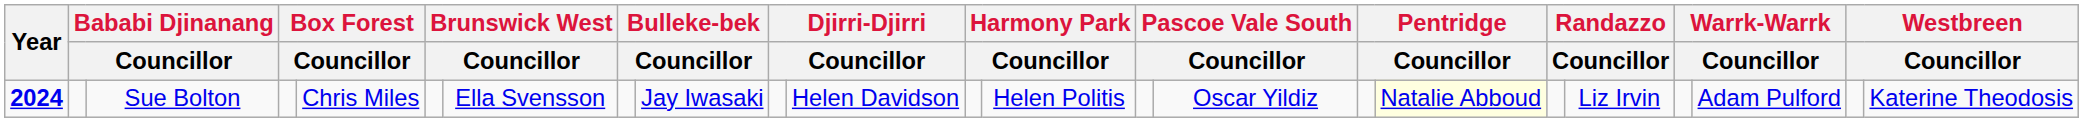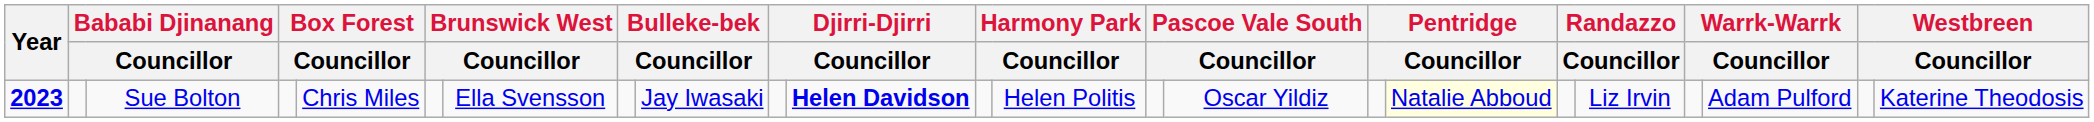 <table class="wikitable">
 <tr>
 <th rowspan="2">Year</th>
 <th style="color:crimson"; colspan="2">Bababi Djinanang</th>
 <th style="color:crimson"; colspan="2">Box Forest</th>
 <th style="color:crimson"; colspan="2">Brunswick West</th>
 <th style="color:crimson"; colspan="2">Bulleke-bek</th>
 <th style="color:crimson"; colspan="2">Djirri-Djirri</th>
 <th style="color:crimson"; colspan="2">Harmony Park</th>
 <th style="color:crimson"; colspan="2">Pascoe Vale South</th>
 <th style="color:crimson"; colspan="2">Pentridge</th>
 <th style="color:crimson"; colspan="2">Randazzo</th>
 <th style="color:crimson"; colspan="2">Warrk-Warrk</th>
 <th style="color:crimson"; colspan="2">Westbreen</th>
 </tr>
 <tr>
 <th colspan="2">Councillor</th>
 <th colspan="2">Councillor</th>
 <th colspan="2">Councillor</th>
 <th colspan="2">Councillor</th>
 <th colspan="2">Councillor</th>
 <th colspan="2">Councillor</th>
 <th colspan="2">Councillor</th>
 <th colspan="2">Councillor</th>
 <th colspan="2">Councillor</th>
 <th colspan="2">Councillor</th>
 <th colspan="2">Councillor</th>
 </tr>
 <tr>
-<td><strong><a href='#'>2024</a></strong></td>
+<td><strong><a href='#'>2023</a></strong></td>
 <td rowspan="1" width="1px" > </td>
 <td rowspan="1"; align="center"><a href='#'>Sue Bolton</a></td>
 <td rowspan="1" width="1px" > </td>
 <td rowspan="1"; align="center"><a href='#'>Chris Miles</a></td>
 <td rowspan="1" width="1px" > </td>
 <td rowspan="1"; align="center"><a href='#'>Ella Svensson</a></td>
 <td rowspan="1" width="1px" > </td>
 <td rowspan="1"; align="center"><a href='#'>Jay Iwasaki</a></td>
 <td rowspan="1" width="1px" > </td>
-<td rowspan="1"; align="center"><a href='#'>Helen Davidson</a></td>
+<td rowspan="1"; align="center"><strong><a href='#'>Helen Davidson</a></strong></td>
 <td rowspan="1" width="1px" > </td>
 <td rowspan="1"; align="center"><a href='#'>Helen Politis</a></td>
 <td rowspan="1" width="1px" > </td>
 <td rowspan="1"; align="center"><a href='#'>Oscar Yildiz</a></td>
 <td rowspan="1" width="1px" > </td>
 <td rowspan="1"; align="center" style="background: lightyellow;"><a href='#'>Natalie Abboud</a></td>
 <td rowspan="1" width="1px" > </td>
 <td rowspan="1"; align="center"><a href='#'>Liz Irvin</a></td>
 <td rowspan="1" width="1px" > </td>
 <td rowspan="1"; align="center"><a href='#'>Adam Pulford</a></td>
 <td rowspan="1" width="1px" > </td>
 <td rowspan="1"; align="center"><a href='#'>Katerine Theodosis</a></td>
 </tr>
 </table>
